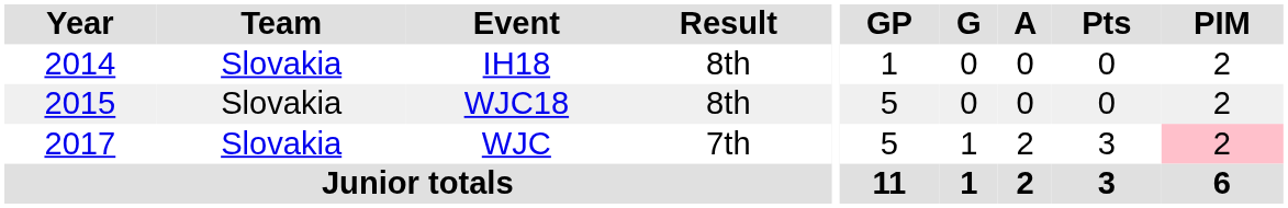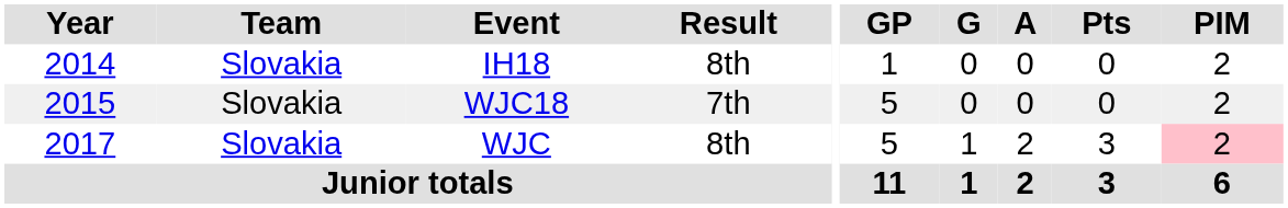 <table border="0" cellpadding="1" cellspacing="0" ID="Table3" style="text-align:center; width:40em">
 <tr ALIGN="center" bgcolor="#e0e0e0">
 <th>Year</th>
 <th>Team</th>
 <th>Event</th>
 <th>Result</th>
 <th rowspan="99" bgcolor="#ffffff"></th>
 <th>GP</th>
 <th>G</th>
 <th>A</th>
 <th>Pts</th>
 <th>PIM</th>
 </tr>
 <tr>
 <td><a href='#'>2014</a></td>
 <td><a href='#'>Slovakia</a></td>
 <td><a href='#'>IH18</a></td>
 <td>8th</td>
 <td>1</td>
 <td>0</td>
 <td>0</td>
 <td>0</td>
 <td>2</td>
 </tr>
 <tr bgcolor="#f0f0f0">
 <td><a href='#'>2015</a></td>
 <td>Slovakia</td>
 <td><a href='#'>WJC18</a></td>
-<td>8th</td>
+<td>7th</td>
 <td>5</td>
 <td>0</td>
 <td>0</td>
 <td>0</td>
 <td>2</td>
 </tr>
 <tr>
 <td><a href='#'>2017</a></td>
 <td><a href='#'>Slovakia</a></td>
 <td><a href='#'>WJC</a></td>
-<td>7th</td>
+<td>8th</td>
 <td>5</td>
 <td>1</td>
 <td>2</td>
 <td>3</td>
 <td style="background: pink;">2</td>
 </tr>
 <tr bgcolor="#e0e0e0">
 <th colspan="4">Junior totals</th>
 <th>11</th>
 <th>1</th>
 <th>2</th>
 <th>3</th>
 <th>6</th>
 </tr>
 </table>
